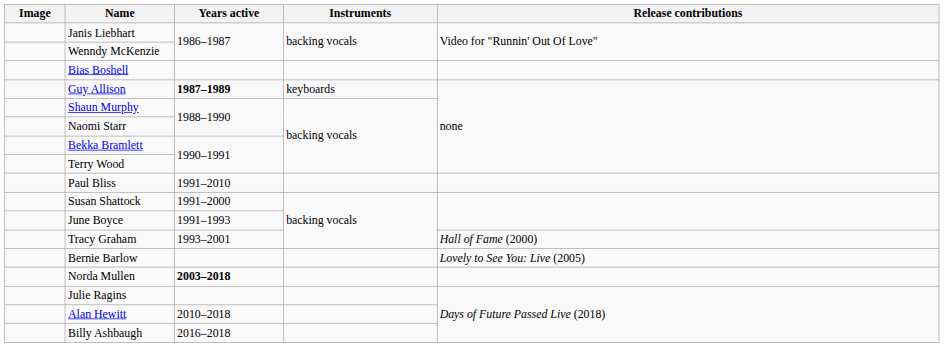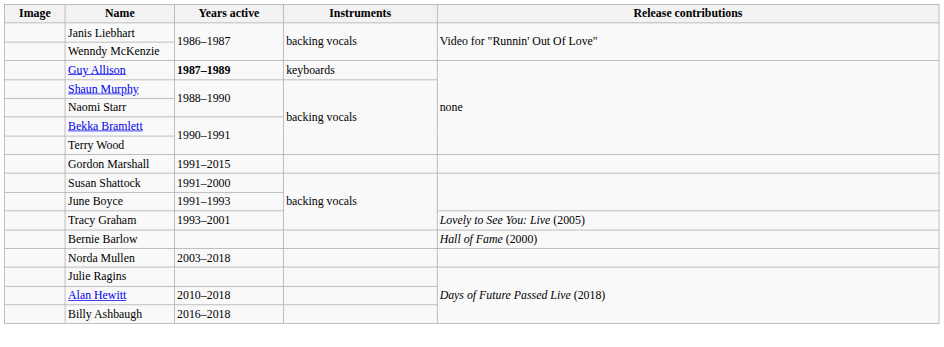 <table class="wikitable" border="1" width=100%>
 <tr>
 <th width="75">Image</th>
 <th width="140">Name</th>
 <th width="140">Years active</th>
 <th width="200">Instruments</th>
 <th>Release contributions</th>
 </tr>
 <tr>
 <td></td>
 <td>Janis Liebhart</td>
 <td rowspan="2">1986–1987</td>
 <td rowspan="2">backing vocals</td>
 <td rowspan="2">Video for "Runnin' Out Of Love"</td>
 </tr>
 <tr>
 <td></td>
 <td>Wenndy McKenzie</td>
-</tr>
-<tr>
-<td></td>
-<td><a href='#'>Bias Boshell</a></td>
-<td></td>
-<td></td>
-<td></td>
 </tr>
 <tr>
 <td></td>
 <td><a href='#'>Guy Allison</a></td>
 <td><strong>1987–1989</strong></td>
 <td>keyboards</td>
 <td rowspan="5">none</td>
 </tr>
 <tr>
 <td></td>
 <td><a href='#'>Shaun Murphy</a></td>
 <td rowspan="2">1988–1990</td>
 <td rowspan="4">backing vocals</td>
 </tr>
 <tr>
 <td></td>
 <td>Naomi Starr</td>
 </tr>
 <tr>
 <td></td>
 <td><a href='#'>Bekka Bramlett</a></td>
 <td rowspan="2">1990–1991</td>
 </tr>
 <tr>
 <td></td>
 <td>Terry Wood</td>
 </tr>
 <tr>
 <td></td>
-<td>Paul Bliss</td>
-<td>1991–2010</td>
+<td>Gordon Marshall</td>
+<td>1991–2015</td>
 <td></td>
 <td></td>
 </tr>
 <tr>
 <td></td>
 <td>Susan Shattock</td>
 <td>1991–2000</td>
 <td rowspan="3">backing vocals</td>
 <td rowspan="2"></td>
 </tr>
 <tr>
 <td></td>
 <td>June Boyce</td>
 <td>1991–1993</td>
 </tr>
 <tr>
 <td></td>
 <td>Tracy Graham</td>
 <td>1993–2001</td>
-<td><em>Hall of Fame</em> (2000)</td>
+<td><em>Lovely to See You: Live</em> (2005)</td>
 </tr>
 <tr>
 <td></td>
 <td>Bernie Barlow</td>
 <td></td>
 <td></td>
-<td><em>Lovely to See You: Live</em> (2005)</td>
+<td><em>Hall of Fame</em> (2000)</td>
 </tr>
 <tr>
 <td></td>
 <td>Norda Mullen</td>
-<td><strong>2003–2018</strong></td>
+<td>2003–2018</td>
 <td></td>
 <td></td>
 </tr>
 <tr>
 <td></td>
 <td>Julie Ragins</td>
 <td></td>
 <td></td>
 <td rowspan="3"><em>Days of Future Passed Live</em> (2018)</td>
 </tr>
 <tr>
 <td></td>
 <td><a href='#'>Alan Hewitt</a></td>
 <td>2010–2018</td>
 <td></td>
 </tr>
 <tr>
 <td></td>
 <td>Billy Ashbaugh</td>
 <td>2016–2018</td>
 <td></td>
 </tr>
 </table>
